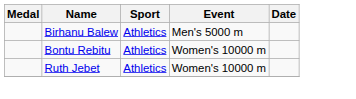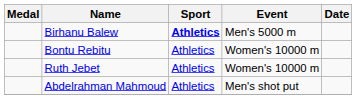 <table class="wikitable sortable" style="font-size: 95%;">
 <tr>
 <th>Medal</th>
 <th>Name</th>
 <th>Sport</th>
 <th>Event</th>
 <th>Date</th>
 </tr>
 <tr>
 <td></td>
 <td><a href='#'>Birhanu Balew</a></td>
-<td><a href='#'>Athletics</a></td>
+<td><strong><a href='#'>Athletics</a></strong></td>
 <td>Men's 5000 m</td>
 <td></td>
 </tr>
 <tr>
 <td></td>
 <td><a href='#'>Bontu Rebitu</a></td>
 <td><a href='#'>Athletics</a></td>
 <td>Women's 10000 m</td>
 <td></td>
 </tr>
 <tr>
 <td></td>
 <td><a href='#'>Ruth Jebet</a></td>
 <td><a href='#'>Athletics</a></td>
 <td>Women's 10000 m</td>
 <td></td>
 </tr>
 <tr>
+<td></td>
+<td><a href='#'>Abdelrahman Mahmoud</a></td>
+<td><a href='#'>Athletics</a></td>
+<td>Men's shot put</td>
+<td></td>
+</tr>
+<tr>
 </tr>
 </table>
